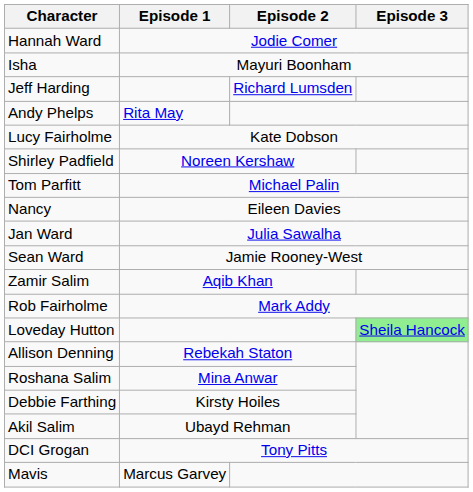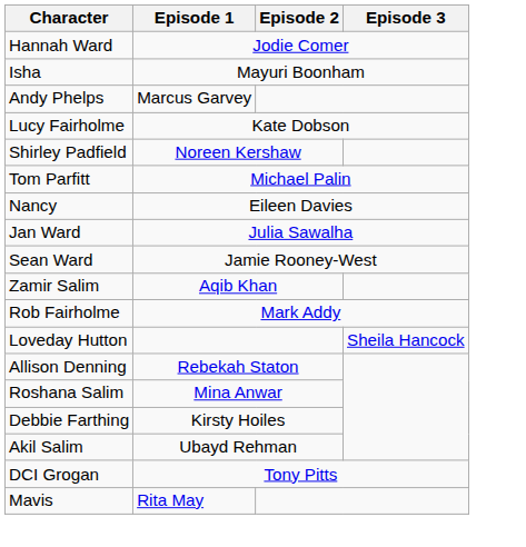 <table class="wikitable">
 <tr>
 <th>Character</th>
 <th>Episode 1</th>
 <th>Episode 2</th>
 <th>Episode 3</th>
 </tr>
 <tr>
 <td>Hannah Ward</td>
 <td colspan="3" style="text-align:center;"><a href='#'>Jodie Comer</a></td>
 </tr>
 <tr>
 <td>Isha</td>
 <td colspan="3" style="text-align:center;">Mayuri Boonham</td>
 </tr>
 <tr>
-<td>Jeff Harding</td>
-<td></td>
-<td><a href='#'>Richard Lumsden</a></td>
-<td></td>
-</tr>
-<tr>
 <td>Andy Phelps</td>
-<td><a href='#'>Rita May</a></td>
+<td>Marcus Garvey</td>
 <td colspan="2"></td>
 </tr>
 <tr>
 <td>Lucy Fairholme</td>
 <td colspan="3" style="text-align:center;">Kate Dobson</td>
 </tr>
 <tr>
 <td>Shirley Padfield</td>
 <td colspan="2" style="text-align:center;"><a href='#'>Noreen Kershaw</a></td>
 <td></td>
 </tr>
 <tr>
 <td>Tom Parfitt</td>
 <td colspan="3" style="text-align:center;"><a href='#'>Michael Palin</a></td>
 </tr>
 <tr>
 <td>Nancy</td>
 <td colspan="3" style="text-align:center;">Eileen Davies</td>
 </tr>
 <tr>
 <td>Jan Ward</td>
 <td colspan="3" style="text-align:center;"><a href='#'>Julia Sawalha</a></td>
 </tr>
 <tr>
 <td>Sean Ward</td>
 <td colspan="3" style="text-align:center;">Jamie Rooney-West</td>
 </tr>
 <tr>
 <td>Zamir Salim</td>
 <td colspan="2" style="text-align:center;"><a href='#'>Aqib Khan</a></td>
 <td></td>
 </tr>
 <tr>
 <td>Rob Fairholme</td>
 <td colspan="3" style="text-align:center;"><a href='#'>Mark Addy</a></td>
 </tr>
 <tr>
 <td>Loveday Hutton</td>
 <td colspan="2"></td>
-<td style="background: lightgreen;"><a href='#'>Sheila Hancock</a></td>
+<td><a href='#'>Sheila Hancock</a></td>
 </tr>
 <tr>
 <td>Allison Denning</td>
 <td colspan="2" style="text-align:center;"><a href='#'>Rebekah Staton</a></td>
 <td rowspan="4"></td>
 </tr>
 <tr>
 <td>Roshana Salim</td>
 <td colspan="2" style="text-align:center;"><a href='#'>Mina Anwar</a></td>
 </tr>
 <tr>
 <td>Debbie Farthing</td>
 <td colspan="2" style="text-align:center;">Kirsty Hoiles</td>
 </tr>
 <tr>
 <td>Akil Salim</td>
 <td colspan="2" style="text-align:center;">Ubayd Rehman</td>
 </tr>
 <tr>
 <td>DCI Grogan</td>
 <td colspan="3" style="text-align:center;"><a href='#'>Tony Pitts</a></td>
 </tr>
 <tr>
 <td>Mavis</td>
-<td>Marcus Garvey</td>
+<td><a href='#'>Rita May</a></td>
 <td colspan="2"></td>
 </tr>
 </table>
